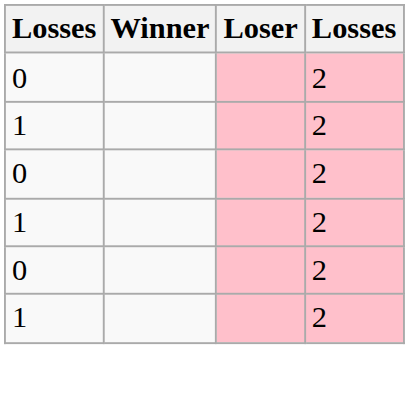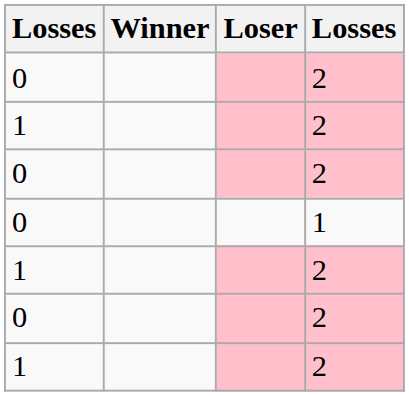 <table class=wikitable>
 <tr>
 <th>Losses</th>
 <th>Winner</th>
 <th>Loser</th>
 <th>Losses</th>
 </tr>
 <tr>
 <td>0</td>
 <td></td>
 <td bgcolor=pink></td>
 <td bgcolor=pink>2</td>
 </tr>
 <tr>
 <td>1</td>
 <td></td>
 <td bgcolor=pink></td>
 <td bgcolor=pink>2</td>
 </tr>
 <tr>
 <td>0</td>
 <td></td>
 <td bgcolor=pink></td>
 <td bgcolor=pink>2</td>
 </tr>
 <tr>
+<td>0</td>
+<td></td>
+<td></td>
+<td>1</td>
+</tr>
+<tr>
 <td>1</td>
 <td></td>
 <td bgcolor=pink></td>
 <td bgcolor=pink>2</td>
 </tr>
 <tr>
 <td>0</td>
 <td></td>
 <td bgcolor=pink></td>
 <td bgcolor=pink>2</td>
 </tr>
 <tr>
 <td>1</td>
 <td></td>
 <td bgcolor=pink></td>
 <td bgcolor=pink>2</td>
 </tr>
 </table>
